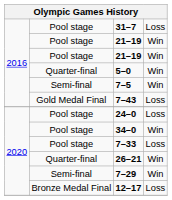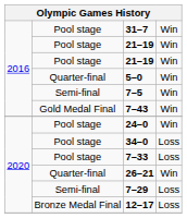 <table class="wikitable" style="text-align: center;font-size:95%;">
 <tr>
 <th colspan=4>Olympic Games History</th>
 </tr>
 <tr>
 <td rowspan=6><a href='#'>2016</a></td>
 <td>Pool stage</td>
 <td align="left"> <strong>31–7</strong> </td>
-<td>Loss</td>
+<td>Win</td>
 </tr>
 <tr>
 <td>Pool stage</td>
 <td align="left"> <strong>21–19</strong> </td>
 <td>Win</td>
 </tr>
 <tr>
 <td>Pool stage</td>
 <td align="left"> <strong>21–19</strong> </td>
 <td>Win</td>
 </tr>
 <tr>
 <td>Quarter-final</td>
 <td align="left"> <strong>5–0</strong> </td>
 <td>Win</td>
 </tr>
 <tr>
 <td>Semi-final</td>
 <td align="left"> <strong>7–5</strong> </td>
 <td>Win</td>
 </tr>
 <tr>
 <td>Gold Medal Final</td>
 <td align="left"> <strong>7–43</strong> </td>
-<td>Loss</td>
+<td>Win</td>
 </tr>
 <tr>
 </tr>
 <tr>
 <td rowspan=6><a href='#'>2020</a></td>
 <td>Pool stage</td>
 <td align="left"> <strong>24–0</strong> </td>
-<td>Loss</td>
+<td>Win</td>
 </tr>
 <tr>
 <td>Pool stage</td>
 <td align="left"> <strong>34–0</strong> </td>
-<td>Win</td>
+<td>Loss</td>
 </tr>
 <tr>
 <td>Pool stage</td>
 <td align="left"> <strong>7–33</strong> </td>
 <td>Loss</td>
 </tr>
 <tr>
 <td>Quarter-final</td>
 <td align="left"> <strong>26–21</strong> </td>
 <td>Win</td>
 </tr>
 <tr>
 <td>Semi-final</td>
 <td align="left"> <strong>7–29</strong> </td>
-<td>Win</td>
+<td>Loss</td>
 </tr>
 <tr>
 <td>Bronze Medal Final</td>
 <td align="left"> <strong>12–17</strong> </td>
 <td>Loss</td>
 </tr>
 <tr>
 </tr>
 </table>
